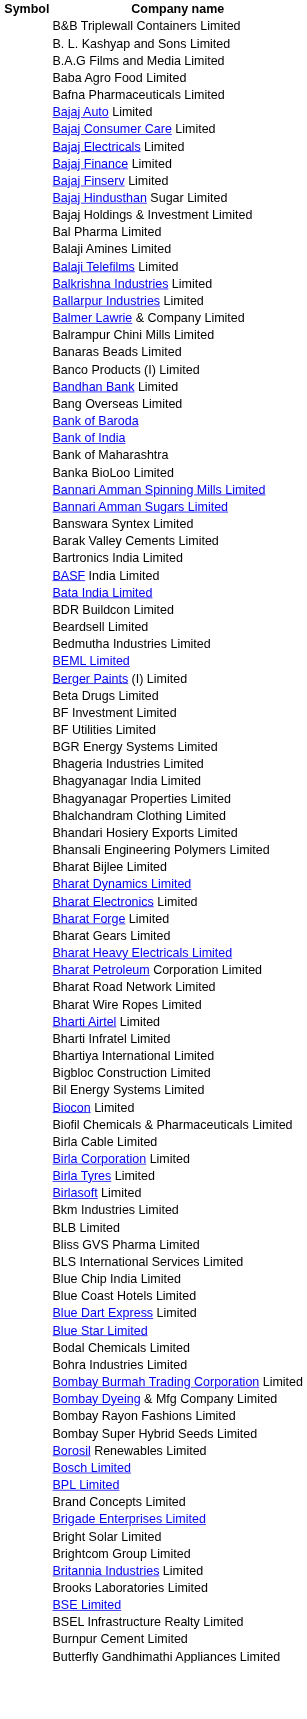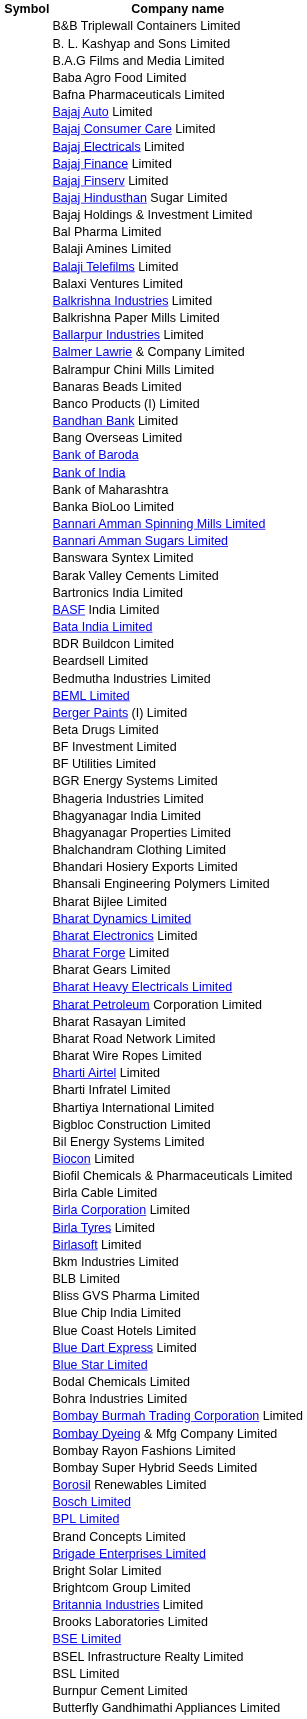 <table style="background:transparent;">
 <tr>
 <th>Symbol</th>
 <th>Company name</th>
 </tr>
 <tr>
 <td></td>
 <td>B&B Triplewall Containers Limited</td>
 </tr>
 <tr>
 <td></td>
 <td>B. L. Kashyap and Sons Limited</td>
 </tr>
 <tr>
 <td></td>
 <td>B.A.G Films and Media Limited</td>
 </tr>
 <tr>
 <td></td>
 <td>Baba Agro Food Limited</td>
 </tr>
 <tr>
 <td></td>
 <td>Bafna Pharmaceuticals Limited</td>
 </tr>
 <tr>
 <td></td>
 <td><a href='#'>Bajaj Auto</a> Limited</td>
 </tr>
 <tr>
 <td></td>
 <td><a href='#'>Bajaj Consumer Care</a> Limited</td>
 </tr>
 <tr>
 <td></td>
 <td><a href='#'>Bajaj Electricals</a> Limited</td>
 </tr>
 <tr>
 <td></td>
 <td><a href='#'>Bajaj Finance</a> Limited</td>
 </tr>
 <tr>
 <td></td>
 <td><a href='#'>Bajaj Finserv</a> Limited</td>
 </tr>
 <tr>
 <td></td>
 <td><a href='#'>Bajaj Hindusthan</a> Sugar Limited</td>
 </tr>
 <tr>
 <td></td>
 <td>Bajaj Holdings & Investment Limited</td>
 </tr>
 <tr>
 <td></td>
 <td>Bal Pharma Limited</td>
 </tr>
 <tr>
 <td></td>
 <td>Balaji Amines Limited</td>
 </tr>
 <tr>
 <td></td>
 <td><a href='#'>Balaji Telefilms</a> Limited</td>
 </tr>
 <tr>
 <td></td>
+<td>Balaxi Ventures Limited</td>
+</tr>
+<tr>
+<td></td>
 <td><a href='#'>Balkrishna Industries</a> Limited</td>
+</tr>
+<tr>
+<td></td>
+<td>Balkrishna Paper Mills Limited</td>
 </tr>
 <tr>
 <td></td>
 <td><a href='#'>Ballarpur Industries</a> Limited</td>
 </tr>
 <tr>
 <td></td>
 <td><a href='#'>Balmer Lawrie</a> & Company Limited</td>
 </tr>
 <tr>
 <td></td>
 <td>Balrampur Chini Mills Limited</td>
 </tr>
 <tr>
 <td></td>
 <td>Banaras Beads Limited</td>
 </tr>
 <tr>
 <td></td>
 <td>Banco Products (I) Limited</td>
 </tr>
 <tr>
 <td></td>
 <td><a href='#'>Bandhan Bank</a> Limited</td>
 </tr>
 <tr>
 <td></td>
 <td>Bang Overseas Limited</td>
 </tr>
 <tr>
 <td></td>
 <td><a href='#'>Bank of Baroda</a></td>
 </tr>
 <tr>
 <td></td>
 <td><a href='#'>Bank of India</a></td>
 </tr>
 <tr>
 <td></td>
 <td>Bank of Maharashtra</td>
 </tr>
 <tr>
 <td></td>
 <td>Banka BioLoo Limited</td>
 </tr>
 <tr>
 <td></td>
 <td><a href='#'>Bannari Amman Spinning Mills Limited</a></td>
 </tr>
 <tr>
 <td></td>
 <td><a href='#'>Bannari Amman Sugars Limited</a></td>
 </tr>
 <tr>
 <td></td>
 <td>Banswara Syntex Limited</td>
 </tr>
 <tr>
 <td></td>
 <td>Barak Valley Cements Limited</td>
 </tr>
 <tr>
 <td></td>
 <td>Bartronics India Limited</td>
 </tr>
 <tr>
 <td></td>
 <td><a href='#'>BASF</a> India Limited</td>
 </tr>
 <tr>
 <td></td>
 <td><a href='#'>Bata India Limited</a></td>
 </tr>
 <tr>
 <td></td>
 <td>BDR Buildcon Limited</td>
 </tr>
 <tr>
 <td></td>
 <td>Beardsell Limited</td>
 </tr>
 <tr>
 <td></td>
 <td>Bedmutha Industries Limited</td>
 </tr>
 <tr>
 <td></td>
 <td><a href='#'>BEML Limited</a></td>
 </tr>
 <tr>
 <td></td>
 <td><a href='#'>Berger Paints</a> (I) Limited</td>
 </tr>
 <tr>
 <td></td>
 <td>Beta Drugs Limited</td>
 </tr>
 <tr>
 <td></td>
 <td>BF Investment Limited</td>
 </tr>
 <tr>
 <td></td>
 <td>BF Utilities Limited</td>
 </tr>
 <tr>
 <td></td>
 <td>BGR Energy Systems Limited</td>
 </tr>
 <tr>
 <td></td>
 <td>Bhageria Industries Limited</td>
 </tr>
 <tr>
 <td></td>
 <td>Bhagyanagar India Limited</td>
 </tr>
 <tr>
 <td></td>
 <td>Bhagyanagar Properties Limited</td>
 </tr>
 <tr>
 <td></td>
 <td>Bhalchandram Clothing Limited</td>
 </tr>
 <tr>
 <td></td>
 <td>Bhandari Hosiery Exports Limited</td>
 </tr>
 <tr>
 <td></td>
 <td>Bhansali Engineering Polymers Limited</td>
 </tr>
 <tr>
 <td></td>
 <td>Bharat Bijlee Limited</td>
 </tr>
 <tr>
 <td></td>
 <td><a href='#'>Bharat Dynamics Limited</a></td>
 </tr>
 <tr>
 <td></td>
 <td><a href='#'>Bharat Electronics</a> Limited</td>
 </tr>
 <tr>
 <td></td>
 <td><a href='#'>Bharat Forge</a> Limited</td>
 </tr>
 <tr>
 <td></td>
 <td>Bharat Gears Limited</td>
 </tr>
 <tr>
 <td></td>
 <td><a href='#'>Bharat Heavy Electricals Limited</a></td>
 </tr>
 <tr>
 <td></td>
 <td><a href='#'>Bharat Petroleum</a> Corporation Limited</td>
 </tr>
 <tr>
 <td></td>
+<td>Bharat Rasayan Limited</td>
+</tr>
+<tr>
+<td></td>
 <td>Bharat Road Network Limited</td>
 </tr>
 <tr>
 <td></td>
 <td>Bharat Wire Ropes Limited</td>
 </tr>
 <tr>
 <td></td>
 <td><a href='#'>Bharti Airtel</a> Limited</td>
 </tr>
 <tr>
 <td></td>
 <td>Bharti Infratel Limited</td>
 </tr>
 <tr>
 <td></td>
 <td>Bhartiya International Limited</td>
 </tr>
 <tr>
 <td></td>
 <td>Bigbloc Construction Limited</td>
 </tr>
 <tr>
 <td></td>
 <td>Bil Energy Systems Limited</td>
 </tr>
 <tr>
 <td></td>
 <td><a href='#'>Biocon</a> Limited</td>
 </tr>
 <tr>
 <td></td>
 <td>Biofil Chemicals & Pharmaceuticals Limited</td>
 </tr>
 <tr>
 <td></td>
 <td>Birla Cable Limited</td>
 </tr>
 <tr>
 <td></td>
 <td><a href='#'>Birla Corporation</a> Limited</td>
 </tr>
 <tr>
 <td></td>
 <td><a href='#'>Birla Tyres</a> Limited</td>
 </tr>
 <tr>
 <td></td>
 <td><a href='#'>Birlasoft</a> Limited</td>
 </tr>
 <tr>
 <td></td>
 <td>Bkm Industries Limited</td>
 </tr>
 <tr>
 <td></td>
 <td>BLB Limited</td>
 </tr>
 <tr>
 <td></td>
 <td>Bliss GVS Pharma Limited</td>
-</tr>
-<tr>
-<td></td>
-<td>BLS International Services Limited</td>
 </tr>
 <tr>
 <td></td>
 <td>Blue Chip India Limited</td>
 </tr>
 <tr>
 <td></td>
 <td>Blue Coast Hotels Limited</td>
 </tr>
 <tr>
 <td></td>
 <td><a href='#'>Blue Dart Express</a> Limited</td>
 </tr>
 <tr>
 <td></td>
 <td><a href='#'>Blue Star Limited</a></td>
 </tr>
 <tr>
 <td></td>
 <td>Bodal Chemicals Limited</td>
 </tr>
 <tr>
 <td></td>
 <td>Bohra Industries Limited</td>
 </tr>
 <tr>
 <td></td>
 <td><a href='#'>Bombay Burmah Trading Corporation</a> Limited</td>
 </tr>
 <tr>
 <td></td>
 <td><a href='#'>Bombay Dyeing</a> & Mfg Company Limited</td>
 </tr>
 <tr>
 <td></td>
 <td>Bombay Rayon Fashions Limited</td>
 </tr>
 <tr>
 <td></td>
 <td>Bombay Super Hybrid Seeds Limited</td>
 </tr>
 <tr>
 <td></td>
 <td><a href='#'>Borosil</a> Renewables Limited</td>
 </tr>
 <tr>
 <td></td>
 <td><a href='#'>Bosch Limited</a></td>
 </tr>
 <tr>
 <td></td>
 <td><a href='#'>BPL Limited</a></td>
 </tr>
 <tr>
 <td></td>
 <td>Brand Concepts Limited</td>
 </tr>
 <tr>
 <td></td>
 <td><a href='#'>Brigade Enterprises Limited</a></td>
 </tr>
 <tr>
 <td></td>
 <td>Bright Solar Limited</td>
 </tr>
 <tr>
 <td></td>
 <td>Brightcom Group Limited</td>
 </tr>
 <tr>
 <td></td>
 <td><a href='#'>Britannia Industries</a> Limited</td>
 </tr>
 <tr>
 <td></td>
 <td>Brooks Laboratories Limited</td>
 </tr>
 <tr>
 <td></td>
 <td><a href='#'>BSE Limited</a></td>
 </tr>
 <tr>
 <td></td>
 <td>BSEL Infrastructure Realty Limited</td>
 </tr>
 <tr>
 <td></td>
+<td>BSL Limited</td>
+</tr>
+<tr>
+<td></td>
 <td>Burnpur Cement Limited</td>
 </tr>
 <tr>
 <td></td>
 <td>Butterfly Gandhimathi Appliances Limited</td>
 </tr>
 <tr>
 <td></td>
 <td></td>
 </tr>
 </table>
